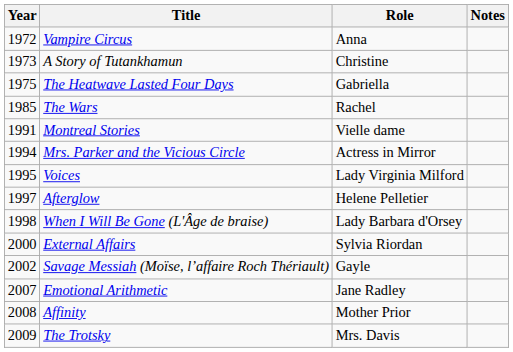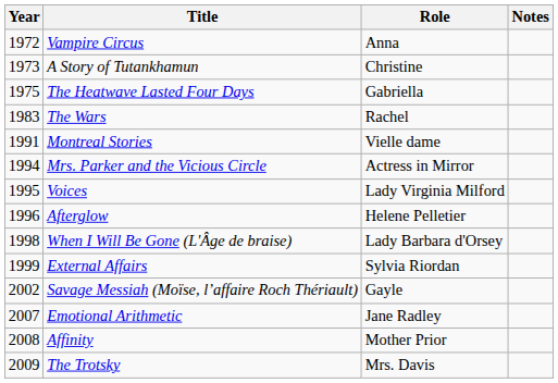 <table class="wikitable sortable">
 <tr>
 <th>Year</th>
 <th>Title</th>
 <th>Role</th>
 <th class="unsortable">Notes</th>
 </tr>
 <tr>
 <td>1972</td>
 <td><em><a href='#'>Vampire Circus</a></em></td>
 <td>Anna</td>
 <td></td>
 </tr>
 <tr>
 <td>1973</td>
 <td data-sort-value="Story of Tutankhamun, A"><em>A Story of Tutankhamun</em></td>
 <td>Christine</td>
 <td></td>
 </tr>
 <tr>
 <td>1975</td>
 <td data-sort-value="Heatwave Lasted Four Days, The"><em><a href='#'>The Heatwave Lasted Four Days</a></em></td>
 <td>Gabriella</td>
 <td></td>
 </tr>
 <tr>
-<td>1985</td>
+<td>1983</td>
 <td data-sort-value="Wars, The"><em><a href='#'>The Wars</a></em></td>
 <td>Rachel</td>
 <td></td>
 </tr>
 <tr>
 <td>1991</td>
 <td><em><a href='#'>Montreal Stories</a></em></td>
 <td>Vielle dame</td>
 <td></td>
 </tr>
 <tr>
 <td>1994</td>
 <td><em><a href='#'>Mrs. Parker and the Vicious Circle</a></em></td>
 <td>Actress in Mirror</td>
 <td></td>
 </tr>
 <tr>
 <td>1995</td>
 <td><em><a href='#'>Voices</a></em></td>
 <td>Lady Virginia Milford</td>
 <td></td>
 </tr>
 <tr>
-<td>1997</td>
+<td>1996</td>
 <td><em><a href='#'>Afterglow</a></em></td>
 <td>Helene Pelletier</td>
 <td></td>
 </tr>
 <tr>
 <td>1998</td>
 <td><em><a href='#'>When I Will Be Gone</a> (L'Âge de braise)</em></td>
 <td>Lady Barbara d'Orsey</td>
 <td></td>
 </tr>
 <tr>
-<td>2000</td>
+<td>1999</td>
 <td><em><a href='#'>External Affairs</a></em></td>
 <td>Sylvia Riordan</td>
 <td></td>
 </tr>
 <tr>
 <td>2002</td>
 <td><em><a href='#'>Savage Messiah</a> (Moïse, l’affaire Roch Thériault)</em></td>
 <td>Gayle</td>
 <td></td>
 </tr>
 <tr>
 <td>2007</td>
 <td><em><a href='#'>Emotional Arithmetic</a></em></td>
 <td>Jane Radley</td>
 <td></td>
 </tr>
 <tr>
 <td>2008</td>
 <td><em><a href='#'>Affinity</a></em></td>
 <td>Mother Prior</td>
 <td></td>
 </tr>
 <tr>
 <td>2009</td>
 <td data-sort-value="Trotsky, The"><em><a href='#'>The Trotsky</a></em></td>
 <td>Mrs. Davis</td>
 <td></td>
 </tr>
 </table>
